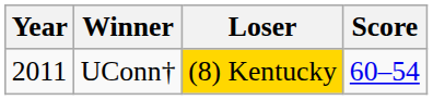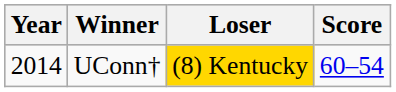 <table class="wikitable">
 <tr>
 <th>Year</th>
 <th>Winner</th>
 <th>Loser</th>
 <th>Score</th>
 </tr>
 <tr>
-<td>2011</td>
+<td>2014</td>
 <td>UConn†</td>
 <td style="background: gold;">(8) Kentucky</td>
 <td><a href='#'>60–54</a></td>
 </tr>
 </table>
